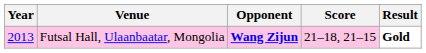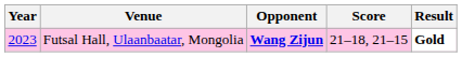 <table class="sortable wikitable" style="font-size: 90%;">
 <tr>
 <th>Year</th>
 <th>Venue</th>
 <th>Opponent</th>
 <th>Score</th>
 <th>Result</th>
 </tr>
 <tr style="background:#FEC5E5">
-<td align="center"><a href='#'>2013</a></td>
+<td align="center"><a href='#'>2023</a></td>
 <td align="left">Futsal Hall, <a href='#'>Ulaanbaatar</a>, Mongolia</td>
 <td align="left"><strong> <a href='#'>Wang Zijun</a></strong></td>
 <td align="left">21–18, 21–15</td>
 <td style="text-align:left; background:white"> <strong>Gold</strong></td>
 </tr>
 </table>
